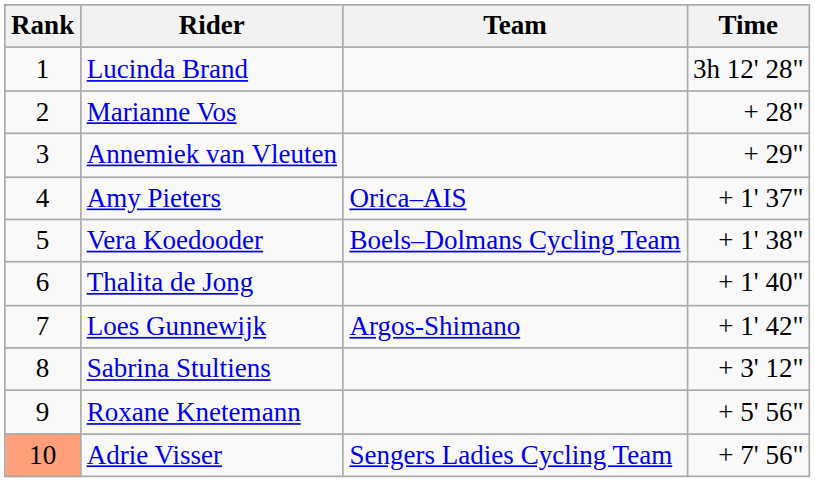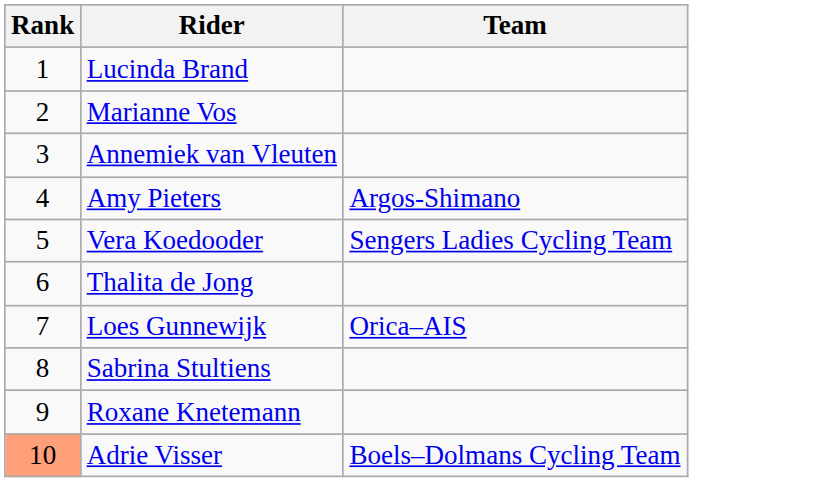 <table class=wikitable>
 <tr>
 <th>Rank</th>
 <th>Rider</th>
 <th>Team</th>
-<th>Time</th>
 </tr>
 <tr>
 <td align=center>1</td>
 <td><a href='#'>Lucinda Brand</a></td>
 <td></td>
-<td align=right>3h 12' 28"</td>
 </tr>
 <tr>
 <td align=center>2</td>
 <td><a href='#'>Marianne Vos</a></td>
 <td></td>
-<td align=right>+ 28"</td>
 </tr>
 <tr>
 <td align=center>3</td>
 <td><a href='#'>Annemiek van Vleuten</a></td>
 <td></td>
-<td align=right>+ 29"</td>
 </tr>
 <tr>
 <td align=center>4</td>
 <td><a href='#'>Amy Pieters</a></td>
-<td><a href='#'>Orica–AIS</a></td>
-<td align=right>+ 1' 37"</td>
+<td><a href='#'>Argos-Shimano</a></td>
 </tr>
 <tr>
 <td align=center>5</td>
 <td><a href='#'>Vera Koedooder</a></td>
-<td><a href='#'>Boels–Dolmans Cycling Team</a></td>
-<td align=right>+ 1' 38"</td>
+<td><a href='#'>Sengers Ladies Cycling Team</a></td>
 </tr>
 <tr>
 <td align=center>6</td>
 <td><a href='#'>Thalita de Jong</a></td>
 <td></td>
-<td align=right>+ 1' 40"</td>
 </tr>
 <tr>
 <td align=center>7</td>
 <td><a href='#'>Loes Gunnewijk</a></td>
-<td><a href='#'>Argos-Shimano</a></td>
-<td align=right>+ 1' 42"</td>
+<td><a href='#'>Orica–AIS</a></td>
 </tr>
 <tr>
 <td align=center>8</td>
 <td><a href='#'>Sabrina Stultiens</a></td>
 <td></td>
-<td align=right>+ 3' 12"</td>
 </tr>
 <tr>
 <td align=center>9</td>
 <td><a href='#'>Roxane Knetemann</a></td>
 <td></td>
-<td align=right>+ 5' 56"</td>
 </tr>
 <tr>
 <td align=center style="background: lightsalmon;">10</td>
 <td><a href='#'>Adrie Visser</a></td>
-<td><a href='#'>Sengers Ladies Cycling Team</a></td>
-<td align=right>+ 7' 56"</td>
+<td><a href='#'>Boels–Dolmans Cycling Team</a></td>
 </tr>
 </table>
